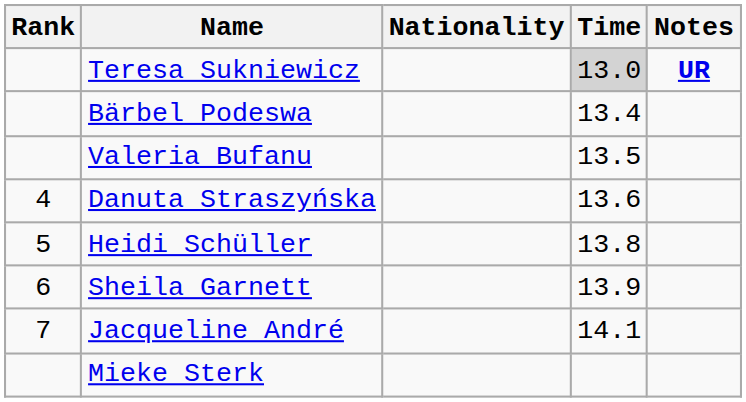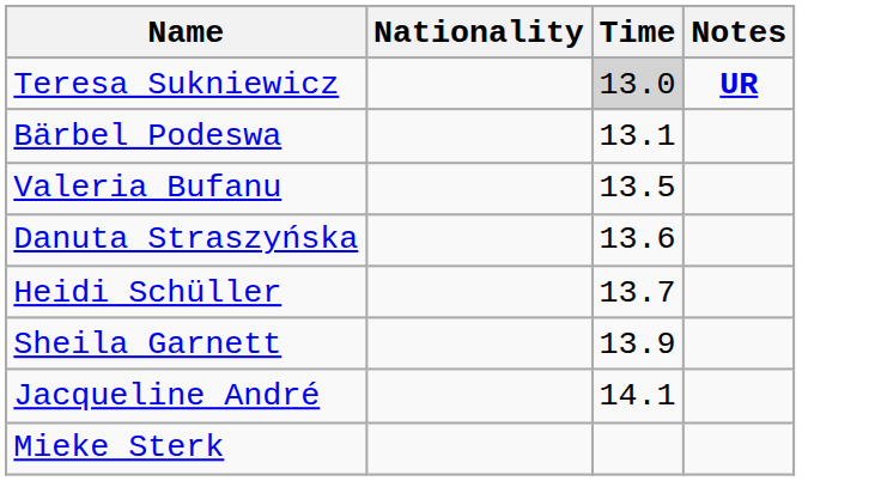 <table class="wikitable sortable" style="text-align:center">
 <tr>
-<th>Rank</th>
 <th>Name</th>
 <th>Nationality</th>
 <th>Time</th>
 <th>Notes</th>
 </tr>
 <tr>
-<td></td>
 <td align=left><a href='#'>Teresa Sukniewicz</a></td>
 <td align=left></td>
 <td style="background: lightgrey;">13.0</td>
 <td><strong><a href='#'>UR</a></strong></td>
 </tr>
 <tr>
-<td></td>
 <td align=left><a href='#'>Bärbel Podeswa</a></td>
 <td align=left></td>
-<td>13.4</td>
+<td>13.1</td>
 <td></td>
 </tr>
 <tr>
-<td></td>
 <td align=left><a href='#'>Valeria Bufanu</a></td>
 <td align=left></td>
 <td>13.5</td>
 <td></td>
 </tr>
 <tr>
-<td>4</td>
 <td align=left><a href='#'>Danuta Straszyńska</a></td>
 <td align=left></td>
 <td>13.6</td>
 <td></td>
 </tr>
 <tr>
-<td>5</td>
 <td align=left><a href='#'>Heidi Schüller</a></td>
 <td align=left></td>
-<td>13.8</td>
+<td>13.7</td>
 <td></td>
 </tr>
 <tr>
-<td>6</td>
 <td align=left><a href='#'>Sheila Garnett</a></td>
 <td align=left></td>
 <td>13.9</td>
 <td></td>
 </tr>
 <tr>
-<td>7</td>
 <td align=left><a href='#'>Jacqueline André</a></td>
 <td align=left></td>
 <td>14.1</td>
 <td></td>
 </tr>
 <tr>
-<td></td>
 <td align=left><a href='#'>Mieke Sterk</a></td>
 <td align=left></td>
 <td></td>
 <td></td>
 </tr>
 </table>
